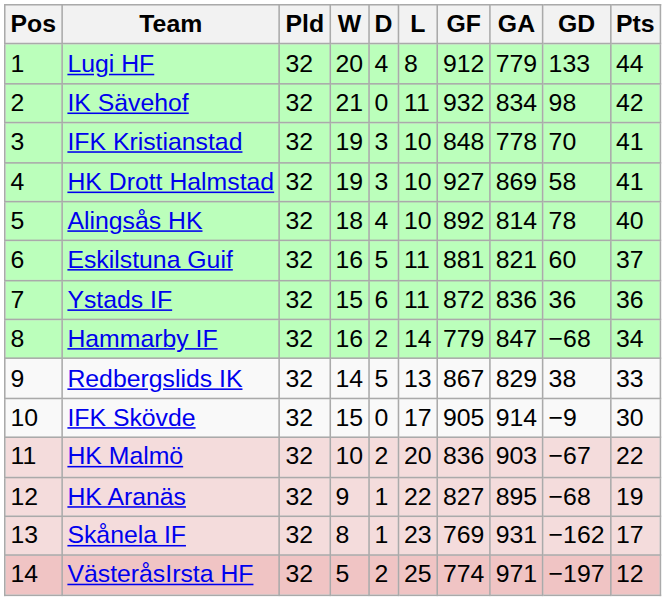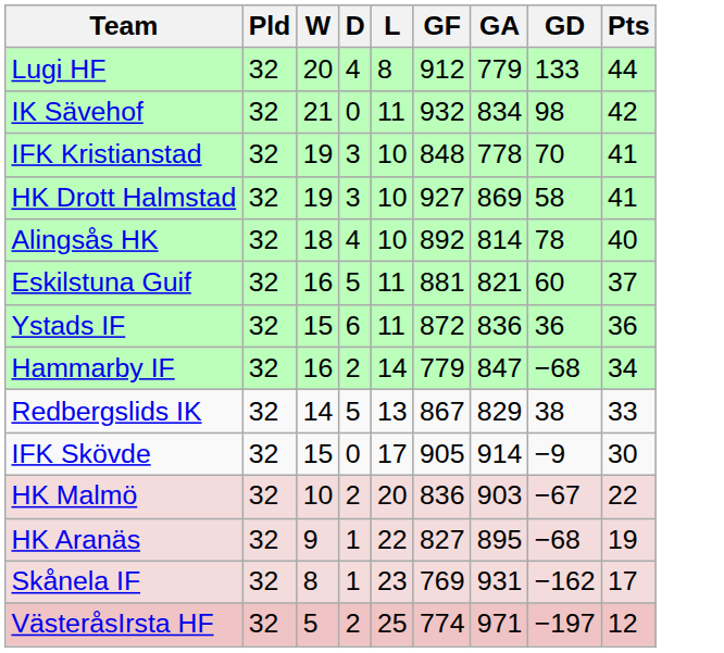 <table class="wikitable">
 <tr>
-<th><span>Pos</span></th>
 <th>Team</th>
 <th><span>Pld</span></th>
 <th><span>W</span></th>
 <th><span>D</span></th>
 <th><span>L</span></th>
 <th><span>GF</span></th>
 <th><span>GA</span></th>
 <th><span>GD</span></th>
 <th><span>Pts</span></th>
 </tr>
 <tr style="background:#bbffbb">
-<td>1</td>
 <td><a href='#'>Lugi HF</a></td>
 <td>32</td>
 <td>20</td>
 <td>4</td>
 <td>8</td>
 <td>912</td>
 <td>779</td>
 <td>133</td>
 <td>44</td>
 </tr>
 <tr style="background:#bbffbb">
-<td>2</td>
 <td><a href='#'>IK Sävehof</a></td>
 <td>32</td>
 <td>21</td>
 <td>0</td>
 <td>11</td>
 <td>932</td>
 <td>834</td>
 <td>98</td>
 <td>42</td>
 </tr>
 <tr style="background:#bbffbb">
-<td>3</td>
 <td><a href='#'>IFK Kristianstad</a></td>
 <td>32</td>
 <td>19</td>
 <td>3</td>
 <td>10</td>
 <td>848</td>
 <td>778</td>
 <td>70</td>
 <td>41</td>
 </tr>
 <tr style="background:#bbffbb">
-<td>4</td>
 <td><a href='#'>HK Drott Halmstad</a></td>
 <td>32</td>
 <td>19</td>
 <td>3</td>
 <td>10</td>
 <td>927</td>
 <td>869</td>
 <td>58</td>
 <td>41</td>
 </tr>
 <tr style="background:#bbffbb">
-<td>5</td>
 <td><a href='#'>Alingsås HK</a></td>
 <td>32</td>
 <td>18</td>
 <td>4</td>
 <td>10</td>
 <td>892</td>
 <td>814</td>
 <td>78</td>
 <td>40</td>
 </tr>
 <tr style="background:#bbffbb">
-<td>6</td>
 <td><a href='#'>Eskilstuna Guif</a></td>
 <td>32</td>
 <td>16</td>
 <td>5</td>
 <td>11</td>
 <td>881</td>
 <td>821</td>
 <td>60</td>
 <td>37</td>
 </tr>
 <tr style="background:#bbffbb">
-<td>7</td>
 <td><a href='#'>Ystads IF</a></td>
 <td>32</td>
 <td>15</td>
 <td>6</td>
 <td>11</td>
 <td>872</td>
 <td>836</td>
 <td>36</td>
 <td>36</td>
 </tr>
 <tr style="background:#bbffbb">
-<td>8</td>
 <td><a href='#'>Hammarby IF</a></td>
 <td>32</td>
 <td>16</td>
 <td>2</td>
 <td>14</td>
 <td>779</td>
 <td>847</td>
 <td>−68</td>
 <td>34</td>
 </tr>
 <tr>
-<td>9</td>
 <td><a href='#'>Redbergslids IK</a></td>
 <td>32</td>
 <td>14</td>
 <td>5</td>
 <td>13</td>
 <td>867</td>
 <td>829</td>
 <td>38</td>
 <td>33</td>
 </tr>
 <tr>
-<td>10</td>
 <td><a href='#'>IFK Skövde</a></td>
 <td>32</td>
 <td>15</td>
 <td>0</td>
 <td>17</td>
 <td>905</td>
 <td>914</td>
 <td>−9</td>
 <td>30</td>
 </tr>
 <tr style="background:#f4dcdc">
-<td>11</td>
 <td><a href='#'>HK Malmö</a></td>
 <td>32</td>
 <td>10</td>
 <td>2</td>
 <td>20</td>
 <td>836</td>
 <td>903</td>
 <td>−67</td>
 <td>22</td>
 </tr>
 <tr style="background:#f4dcdc">
-<td>12</td>
 <td><a href='#'>HK Aranäs</a></td>
 <td>32</td>
 <td>9</td>
 <td>1</td>
 <td>22</td>
 <td>827</td>
 <td>895</td>
 <td>−68</td>
 <td>19</td>
 </tr>
 <tr style="background:#f4dcdc">
-<td>13</td>
 <td><a href='#'>Skånela IF</a></td>
 <td>32</td>
 <td>8</td>
 <td>1</td>
 <td>23</td>
 <td>769</td>
 <td>931</td>
 <td>−162</td>
 <td>17</td>
 </tr>
 <tr style="background:#f0c4c4">
-<td>14</td>
 <td><a href='#'>VästeråsIrsta HF</a></td>
 <td>32</td>
 <td>5</td>
 <td>2</td>
 <td>25</td>
 <td>774</td>
 <td>971</td>
 <td>−197</td>
 <td>12</td>
 </tr>
 </table>
